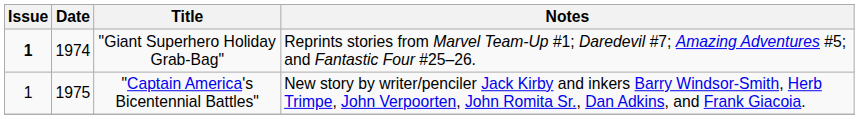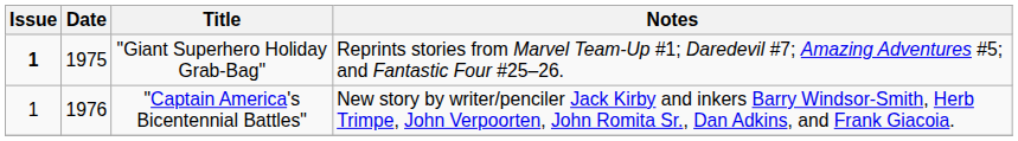 <table class="wikitable">
 <tr>
 <th>Issue</th>
 <th>Date</th>
 <th>Title</th>
 <th>Notes</th>
 </tr>
 <tr>
 <td align="center"><strong>1</strong></td>
-<td align="center">1974</td>
+<td align="center">1975</td>
 <td align="center">"Giant Superhero Holiday Grab-Bag"</td>
 <td>Reprints stories from <em>Marvel Team-Up</em> #1; <em>Daredevil</em> #7; <em><a href='#'>Amazing Adventures</a></em> #5; and <em>Fantastic Four</em> #25–26.</td>
 </tr>
 <tr>
 <td align="center">1</td>
-<td align="center">1975</td>
+<td align="center">1976</td>
 <td align="center">"<a href='#'>Captain America</a>'s Bicentennial Battles"</td>
 <td>New story by writer/penciler <a href='#'>Jack Kirby</a> and inkers <a href='#'>Barry Windsor-Smith</a>, <a href='#'>Herb Trimpe</a>, <a href='#'>John Verpoorten</a>, <a href='#'>John Romita Sr.</a>, <a href='#'>Dan Adkins</a>, and <a href='#'>Frank Giacoia</a>.</td>
 </tr>
 <tr>
 </tr>
 </table>
